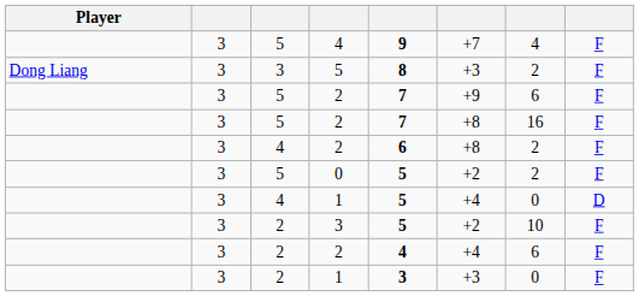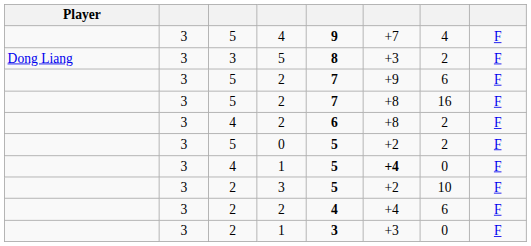 <table class="wikitable sortable" style="text-align:center;">
 <tr>
 <th width="175px">Player</th>
 <th width="50px"></th>
 <th width="50px"></th>
 <th width="50px"></th>
 <th width="60px"></th>
 <th width="60px"></th>
 <th width="50px"></th>
 <th width="60px"></th>
 </tr>
 <tr>
 <td align="left"> </td>
 <td>3</td>
 <td>5</td>
 <td>4</td>
 <td><strong>9</strong></td>
 <td>+7</td>
 <td>4</td>
 <td><a href='#'>F</a></td>
 </tr>
 <tr>
 <td align="left"> <a href='#'>Dong Liang</a></td>
 <td>3</td>
 <td>3</td>
 <td>5</td>
 <td><strong>8</strong></td>
 <td>+3</td>
 <td>2</td>
 <td><a href='#'>F</a></td>
 </tr>
 <tr>
 <td align="left"> </td>
 <td>3</td>
 <td>5</td>
 <td>2</td>
 <td><strong>7</strong></td>
 <td>+9</td>
 <td>6</td>
 <td><a href='#'>F</a></td>
 </tr>
 <tr>
 <td align="left"> </td>
 <td>3</td>
 <td>5</td>
 <td>2</td>
 <td><strong>7</strong></td>
 <td>+8</td>
 <td>16</td>
 <td><a href='#'>F</a></td>
 </tr>
 <tr>
 <td align="left"> </td>
 <td>3</td>
 <td>4</td>
 <td>2</td>
 <td><strong>6</strong></td>
 <td>+8</td>
 <td>2</td>
 <td><a href='#'>F</a></td>
 </tr>
 <tr>
 <td align="left"> </td>
 <td>3</td>
 <td>5</td>
 <td>0</td>
 <td><strong>5</strong></td>
 <td>+2</td>
 <td>2</td>
 <td><a href='#'>F</a></td>
 </tr>
 <tr>
 <td align="left"> </td>
 <td>3</td>
 <td>4</td>
 <td>1</td>
 <td><strong>5</strong></td>
-<td>+4</td>
+<td><strong>+4</strong></td>
 <td>0</td>
-<td><a href='#'>D</a></td>
+<td><a href='#'>F</a></td>
 </tr>
 <tr>
 <td align="left"> </td>
 <td>3</td>
 <td>2</td>
 <td>3</td>
 <td><strong>5</strong></td>
 <td>+2</td>
 <td>10</td>
 <td><a href='#'>F</a></td>
 </tr>
 <tr>
 <td align="left"> </td>
 <td>3</td>
 <td>2</td>
 <td>2</td>
 <td><strong>4</strong></td>
 <td>+4</td>
 <td>6</td>
 <td><a href='#'>F</a></td>
 </tr>
 <tr>
 <td align="left"> </td>
 <td>3</td>
 <td>2</td>
 <td>1</td>
 <td><strong>3</strong></td>
 <td>+3</td>
 <td>0</td>
 <td><a href='#'>F</a></td>
 </tr>
 </table>
